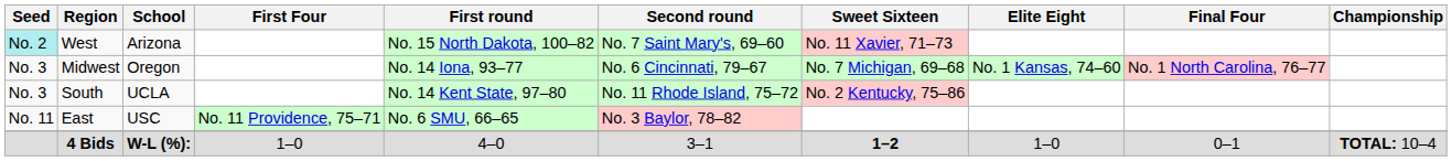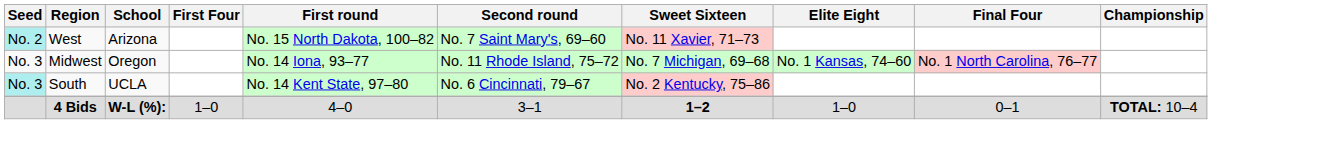 <table class="sortable wikitable" style="white-space:nowrap; font-size:100%;">
 <tr>
 <th>Seed</th>
 <th>Region</th>
 <th>School</th>
 <th>First Four</th>
 <th>First round</th>
 <th>Second round</th>
 <th>Sweet Sixteen</th>
 <th>Elite Eight</th>
 <th>Final Four</th>
 <th>Championship</th>
 </tr>
 <tr>
 <td style="background: paleturquoise;">No. 2</td>
 <td>West</td>
 <td>Arizona</td>
 <td style="background:#fff;"></td>
 <td style="background:#cfc;">No. 15 <a href='#'>North Dakota</a>, 100–82</td>
 <td style="background:#cfc;">No. 7 <a href='#'>Saint Mary's</a>, 69–60</td>
 <td style="background:#fcc;">No. 11 <a href='#'>Xavier</a>, 71–73</td>
 <td style="background:#fff;"></td>
 <td style="background:#fff;"></td>
 <td style="background:#fff;"></td>
 </tr>
 <tr>
 <td>No. 3</td>
 <td>Midwest</td>
 <td>Oregon</td>
 <td style="background:#fff;"></td>
 <td style="background:#cfc;">No. 14 <a href='#'>Iona</a>, 93–77</td>
-<td style="background:#cfc;">No. 6 <a href='#'>Cincinnati</a>, 79–67</td>
+<td style="background:#cfc;">No. 11 <a href='#'>Rhode Island</a>, 75–72</td>
 <td style="background:#cfc;">No. 7 <a href='#'>Michigan</a>, 69–68</td>
 <td style="background:#cfc;">No. 1 <a href='#'>Kansas</a>, 74–60</td>
 <td style="background:#fcc;">No. 1 <a href='#'>North Carolina</a>, 76–77</td>
 <td style="background:#fff;"></td>
 </tr>
 <tr>
-<td>No. 3</td>
+<td style="background: paleturquoise;">No. 3</td>
 <td>South</td>
 <td>UCLA</td>
 <td style="background:#fff;"></td>
 <td style="background:#cfc;">No. 14 <a href='#'>Kent State</a>, 97–80</td>
-<td style="background:#cfc;">No. 11 <a href='#'>Rhode Island</a>, 75–72</td>
+<td style="background:#cfc;">No. 6 <a href='#'>Cincinnati</a>, 79–67</td>
 <td style="background:#fcc;">No. 2 <a href='#'>Kentucky</a>, 75–86</td>
-<td style="background:#fff;"></td>
-<td style="background:#fff;"></td>
-<td style="background:#fff;"></td>
-</tr>
-<tr>
-<td>No. 11</td>
-<td>East</td>
-<td>USC</td>
-<td style="background:#cfc;">No. 11 <a href='#'>Providence</a>, 75–71</td>
-<td style="background:#cfc;">No. 6 <a href='#'>SMU</a>, 66–65</td>
-<td style="background:#fcc;">No. 3 <a href='#'>Baylor</a>, 78–82</td>
-<td style="background:#fff;"></td>
 <td style="background:#fff;"></td>
 <td style="background:#fff;"></td>
 <td style="background:#fff;"></td>
 </tr>
 <tr>
 </tr>
 <tr class="sortbottom" style="text-align:center; background:#ddd;">
 <td></td>
 <td><strong>4 Bids</strong></td>
 <td><strong>W-L (%):</strong></td>
 <td>1–0 </td>
 <td>4–0 </td>
 <td>3–1 </td>
 <td><strong>1–2 </strong></td>
 <td>1–0 </td>
 <td>0–1 </td>
 <td><strong>TOTAL:</strong> 10–4 </td>
 </tr>
 </table>
